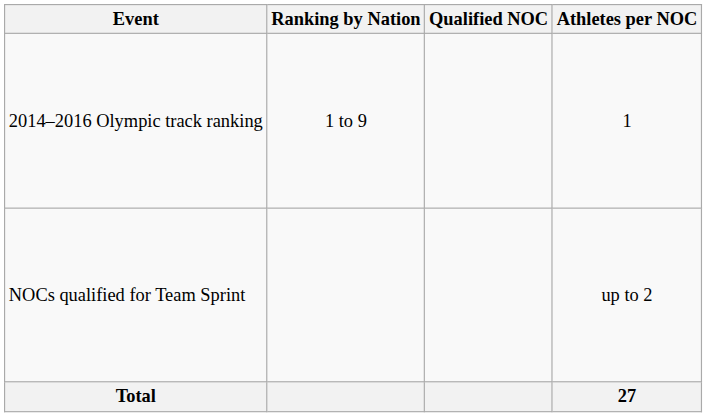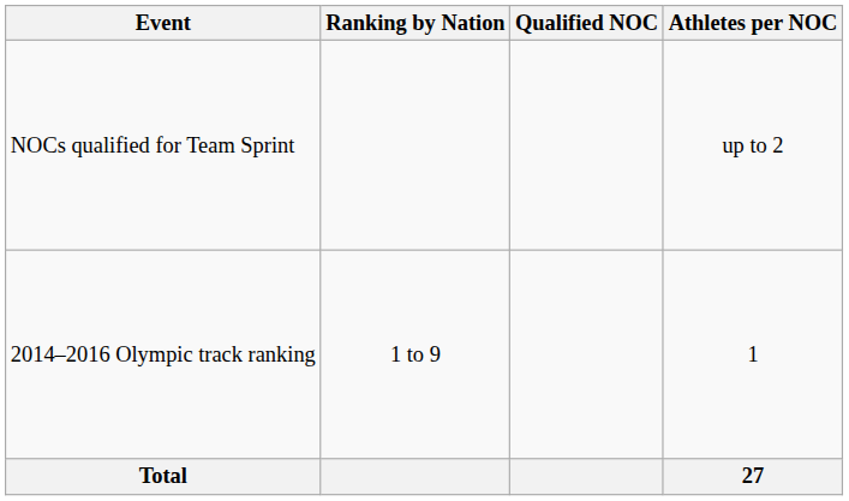 <table class="wikitable">
 <tr>
 <th>Event</th>
 <th>Ranking by Nation</th>
 <th>Qualified NOC</th>
 <th>Athletes per NOC</th>
 </tr>
 <tr>
+<td>NOCs qualified for Team Sprint</td>
+<td></td>
+<td><br><br><br><br><br><br><br><br></td>
+<td style="text-align:center;">up to 2</td>
+</tr>
+<tr>
 <td>2014–2016 Olympic track ranking</td>
 <td style="text-align:center;">1 to 9</td>
 <td><br><br><br><br><br><br><br><br></td>
 <td align=center>1</td>
-</tr>
-<tr>
-<td>NOCs qualified for Team Sprint</td>
-<td></td>
-<td><br><br><br><br><br><br><br><br></td>
-<td style="text-align:center;">up to 2</td>
 </tr>
 <tr>
 <th>Total</th>
 <th></th>
 <th></th>
 <th>27</th>
 </tr>
 </table>
